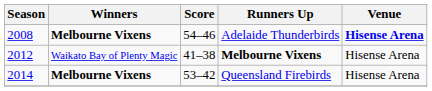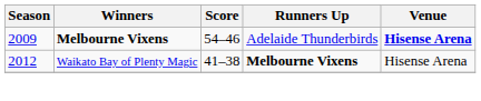 <table class="wikitable collapsible">
 <tr>
 <th>Season</th>
 <th>Winners</th>
 <th>Score</th>
 <th>Runners Up</th>
 <th>Venue</th>
 </tr>
 <tr>
-<td><a href='#'>2008</a></td>
+<td><a href='#'>2009</a></td>
 <td><strong>Melbourne Vixens</strong></td>
 <td>54–46</td>
 <td><a href='#'>Adelaide Thunderbirds</a></td>
 <td><strong><a href='#'>Hisense Arena</a></strong></td>
 </tr>
 <tr>
 <td><a href='#'>2012</a></td>
 <td><small><a href='#'>Waikato Bay of Plenty Magic</a></small></td>
 <td>41–38</td>
 <td><strong>Melbourne Vixens</strong></td>
 <td>Hisense Arena</td>
 </tr>
 <tr>
-<td><a href='#'>2014</a></td>
-<td><strong>Melbourne Vixens</strong></td>
-<td>53–42</td>
-<td><a href='#'>Queensland Firebirds</a></td>
-<td>Hisense Arena</td>
-</tr>
-<tr>
 </tr>
 </table>
